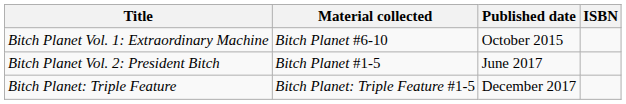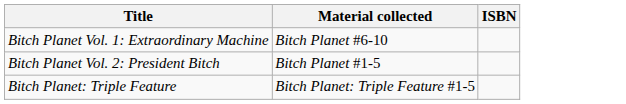 <table class="wikitable">
 <tr>
 <th>Title</th>
 <th>Material collected</th>
-<th>Published date</th>
 <th>ISBN</th>
 </tr>
 <tr>
 <td><em>Bitch Planet Vol. 1: Extraordinary Machine</em></td>
 <td><em>Bitch Planet</em> #6-10</td>
-<td>October 2015</td>
 <td></td>
 </tr>
 <tr>
 <td><em>Bitch Planet Vol. 2: President Bitch</em></td>
 <td><em>Bitch Planet</em> #1-5</td>
-<td>June 2017</td>
 <td></td>
 </tr>
 <tr>
 <td><em>Bitch Planet: Triple Feature</em></td>
 <td><em>Bitch Planet: Triple Feature</em> #1-5</td>
-<td>December 2017</td>
 <td></td>
 </tr>
 </table>
